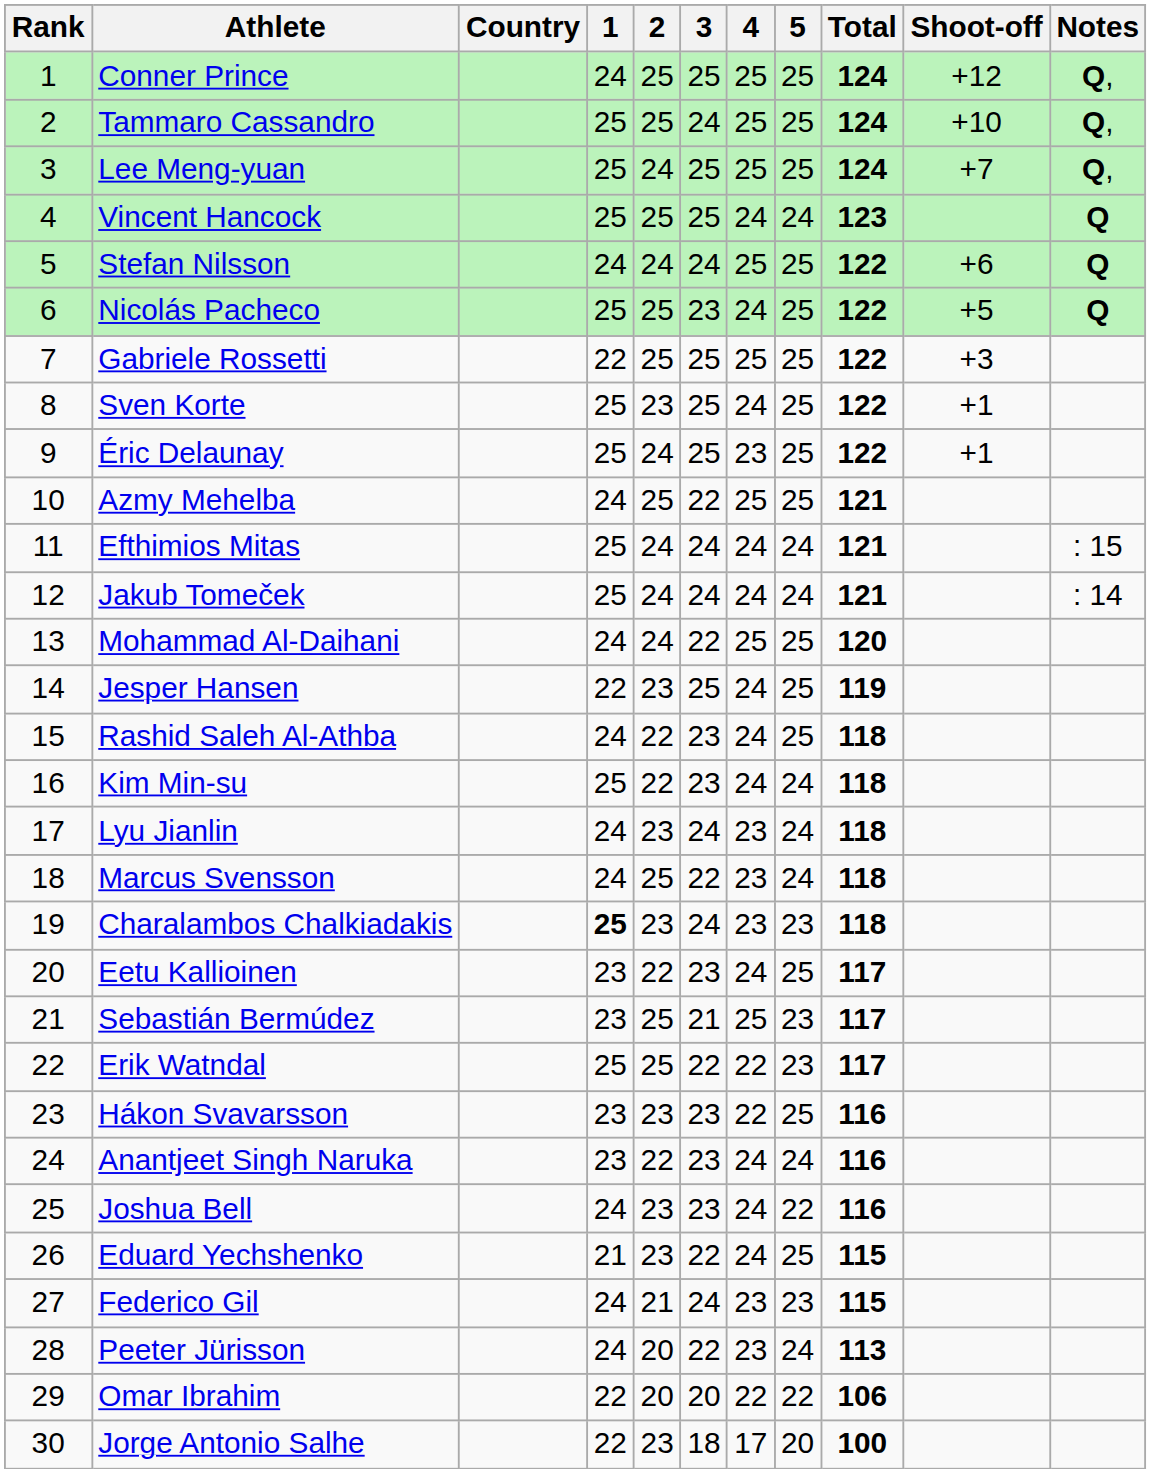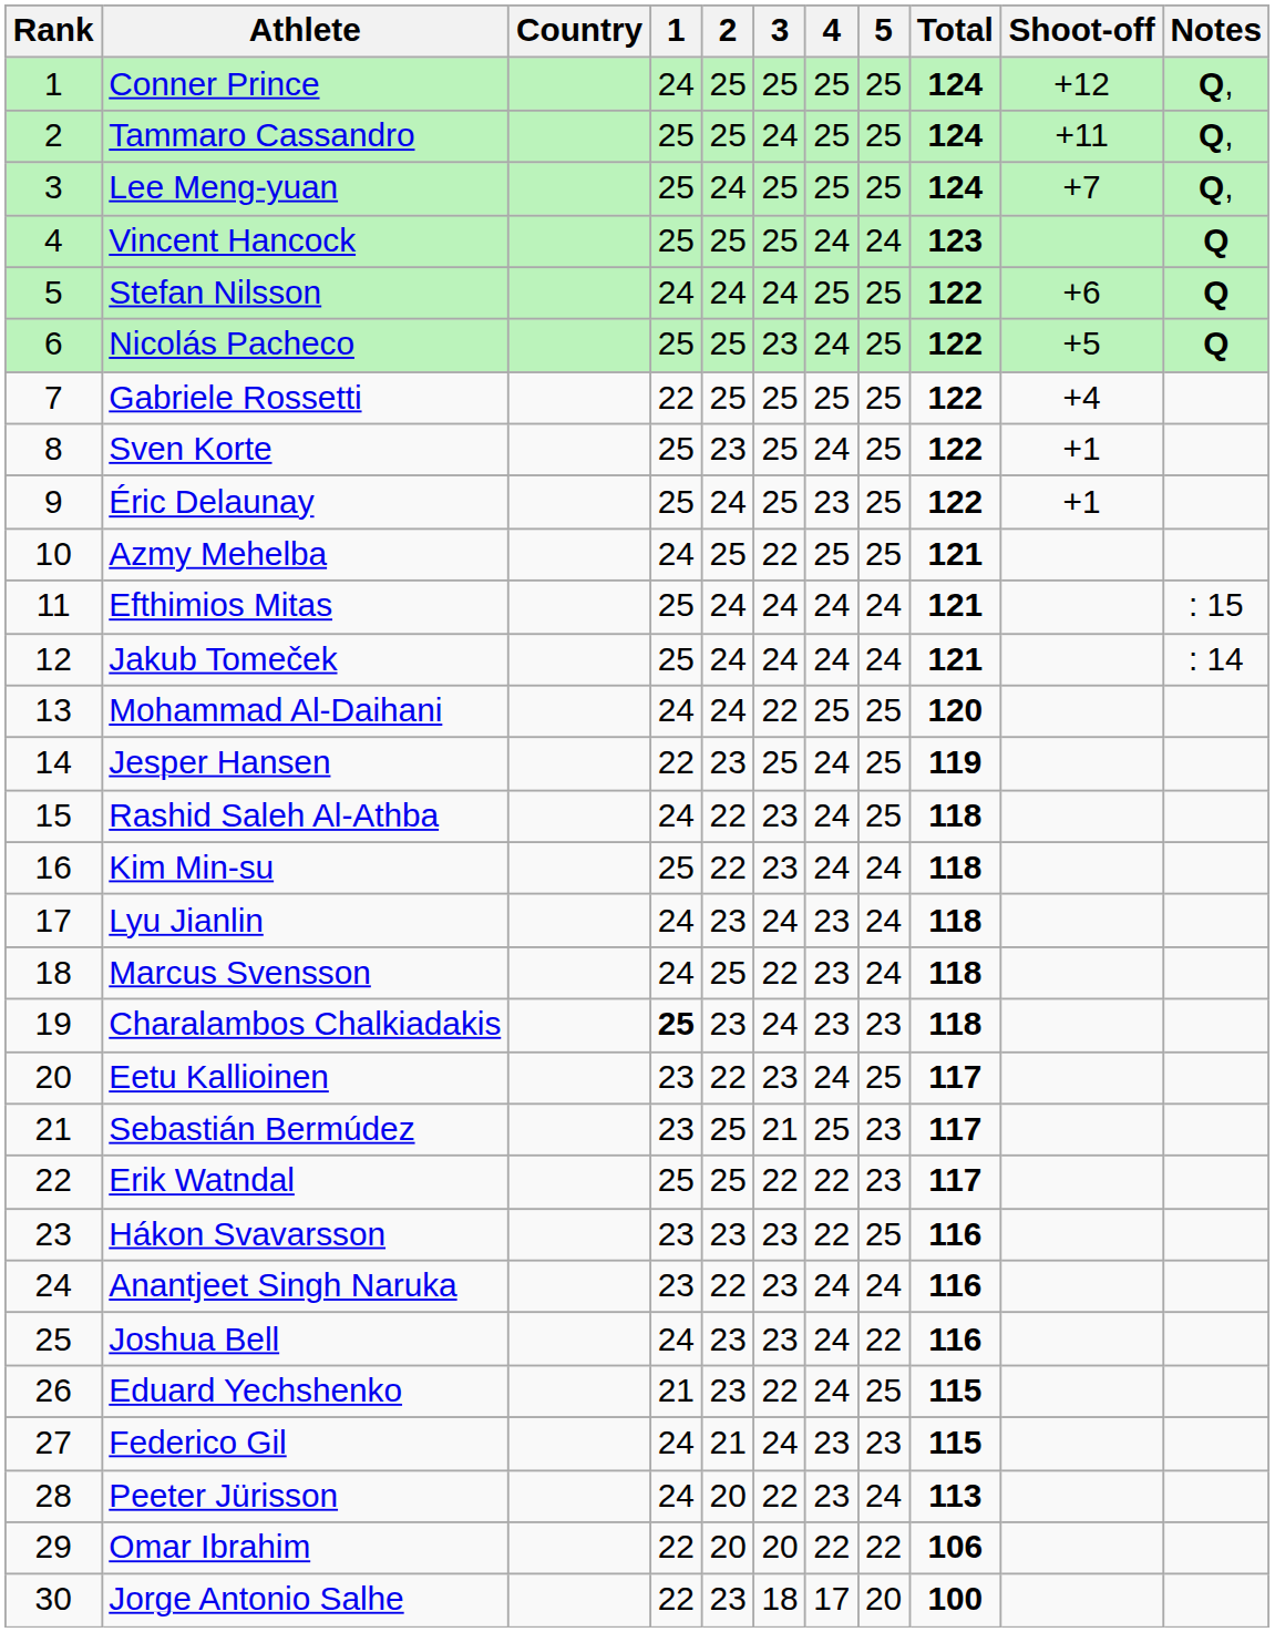 <table class="wikitable sortable" style="text-align:center">
 <tr>
 <th>Rank</th>
 <th>Athlete</th>
 <th>Country</th>
 <th>1</th>
 <th>2</th>
 <th>3</th>
 <th>4</th>
 <th>5</th>
 <th>Total</th>
 <th class="unsortable">Shoot-off</th>
 <th class="unsortable">Notes</th>
 </tr>
 <tr bgcolor="#BBF3BB">
 <td>1</td>
 <td align="left"><a href='#'>Conner Prince</a></td>
 <td align="left"></td>
 <td>24</td>
 <td>25</td>
 <td>25</td>
 <td>25</td>
 <td>25</td>
 <td><strong>124</strong></td>
 <td>+12</td>
 <td><strong>Q</strong>, </td>
 </tr>
 <tr bgcolor="#BBF3BB">
 <td>2</td>
 <td align="left"><a href='#'>Tammaro Cassandro</a></td>
 <td align="left"></td>
 <td>25</td>
 <td>25</td>
 <td>24</td>
 <td>25</td>
 <td>25</td>
 <td><strong>124</strong></td>
-<td>+10</td>
+<td>+11</td>
 <td><strong>Q</strong>, </td>
 </tr>
 <tr bgcolor="#BBF3BB">
 <td>3</td>
 <td align="left"><a href='#'>Lee Meng-yuan</a></td>
 <td align="left"></td>
 <td>25</td>
 <td>24</td>
 <td>25</td>
 <td>25</td>
 <td>25</td>
 <td><strong>124</strong></td>
 <td>+7</td>
 <td><strong>Q</strong>, </td>
 </tr>
 <tr bgcolor="#BBF3BB">
 <td>4</td>
 <td align="left"><a href='#'>Vincent Hancock</a></td>
 <td align="left"></td>
 <td>25</td>
 <td>25</td>
 <td>25</td>
 <td>24</td>
 <td>24</td>
 <td><strong>123</strong></td>
 <td></td>
 <td><strong>Q</strong></td>
 </tr>
 <tr bgcolor="#BBF3BB">
 <td>5</td>
 <td align="left"><a href='#'>Stefan Nilsson</a></td>
 <td align="left"></td>
 <td>24</td>
 <td>24</td>
 <td>24</td>
 <td>25</td>
 <td>25</td>
 <td><strong>122</strong></td>
 <td>+6</td>
 <td><strong>Q</strong></td>
 </tr>
 <tr bgcolor="#BBF3BB">
 <td>6</td>
 <td align="left"><a href='#'>Nicolás Pacheco</a></td>
 <td align="left"></td>
 <td>25</td>
 <td>25</td>
 <td>23</td>
 <td>24</td>
 <td>25</td>
 <td><strong>122</strong></td>
 <td>+5</td>
 <td><strong>Q</strong></td>
 </tr>
 <tr>
 <td>7</td>
 <td align="left"><a href='#'>Gabriele Rossetti</a></td>
 <td align="left"></td>
 <td>22</td>
 <td>25</td>
 <td>25</td>
 <td>25</td>
 <td>25</td>
 <td><strong>122</strong></td>
-<td>+3</td>
+<td>+4</td>
 <td></td>
 </tr>
 <tr>
 <td>8</td>
 <td align="left"><a href='#'>Sven Korte</a></td>
 <td align="left"></td>
 <td>25</td>
 <td>23</td>
 <td>25</td>
 <td>24</td>
 <td>25</td>
 <td><strong>122</strong></td>
 <td>+1</td>
 <td></td>
 </tr>
 <tr>
 <td>9</td>
 <td align="left"><a href='#'>Éric Delaunay</a></td>
 <td align="left"></td>
 <td>25</td>
 <td>24</td>
 <td>25</td>
 <td>23</td>
 <td>25</td>
 <td><strong>122</strong></td>
 <td>+1</td>
 <td></td>
 </tr>
 <tr>
 <td>10</td>
 <td align="left"><a href='#'>Azmy Mehelba</a></td>
 <td align="left"></td>
 <td>24</td>
 <td>25</td>
 <td>22</td>
 <td>25</td>
 <td>25</td>
 <td><strong>121</strong></td>
 <td></td>
 <td></td>
 </tr>
 <tr>
 <td>11</td>
 <td align="left"><a href='#'>Efthimios Mitas</a></td>
 <td align="left"></td>
 <td>25</td>
 <td>24</td>
 <td>24</td>
 <td>24</td>
 <td>24</td>
 <td><strong>121</strong></td>
 <td></td>
 <td>: 15</td>
 </tr>
 <tr>
 <td>12</td>
 <td align="left"><a href='#'>Jakub Tomeček</a></td>
 <td align="left"></td>
 <td>25</td>
 <td>24</td>
 <td>24</td>
 <td>24</td>
 <td>24</td>
 <td><strong>121</strong></td>
 <td></td>
 <td>: 14</td>
 </tr>
 <tr>
 <td>13</td>
 <td align="left"><a href='#'>Mohammad Al-Daihani</a></td>
 <td align="left"></td>
 <td>24</td>
 <td>24</td>
 <td>22</td>
 <td>25</td>
 <td>25</td>
 <td><strong>120</strong></td>
 <td></td>
 <td></td>
 </tr>
 <tr>
 <td>14</td>
 <td align="left"><a href='#'>Jesper Hansen</a></td>
 <td align="left"></td>
 <td>22</td>
 <td>23</td>
 <td>25</td>
 <td>24</td>
 <td>25</td>
 <td><strong>119</strong></td>
 <td></td>
 <td></td>
 </tr>
 <tr>
 <td>15</td>
 <td align="left"><a href='#'>Rashid Saleh Al-Athba</a></td>
 <td align="left"></td>
 <td>24</td>
 <td>22</td>
 <td>23</td>
 <td>24</td>
 <td>25</td>
 <td><strong>118</strong></td>
 <td></td>
 <td></td>
 </tr>
 <tr>
 <td>16</td>
 <td align="left"><a href='#'>Kim Min-su</a></td>
 <td align="left"></td>
 <td>25</td>
 <td>22</td>
 <td>23</td>
 <td>24</td>
 <td>24</td>
 <td><strong>118</strong></td>
 <td></td>
 <td></td>
 </tr>
 <tr>
 <td>17</td>
 <td align="left"><a href='#'>Lyu Jianlin</a></td>
 <td align="left"></td>
 <td>24</td>
 <td>23</td>
 <td>24</td>
 <td>23</td>
 <td>24</td>
 <td><strong>118</strong></td>
 <td></td>
 <td></td>
 </tr>
 <tr>
 <td>18</td>
 <td align="left"><a href='#'>Marcus Svensson</a></td>
 <td align="left"></td>
 <td>24</td>
 <td>25</td>
 <td>22</td>
 <td>23</td>
 <td>24</td>
 <td><strong>118</strong></td>
 <td></td>
 <td></td>
 </tr>
 <tr>
 <td>19</td>
 <td align="left"><a href='#'>Charalambos Chalkiadakis</a></td>
 <td align="left"></td>
 <td><strong>25</strong></td>
 <td>23</td>
 <td>24</td>
 <td>23</td>
 <td>23</td>
 <td><strong>118</strong></td>
 <td></td>
 <td></td>
 </tr>
 <tr>
 <td>20</td>
 <td align="left"><a href='#'>Eetu Kallioinen</a></td>
 <td align="left"></td>
 <td>23</td>
 <td>22</td>
 <td>23</td>
 <td>24</td>
 <td>25</td>
 <td><strong>117</strong></td>
 <td></td>
 <td></td>
 </tr>
 <tr>
 <td>21</td>
 <td align="left"><a href='#'>Sebastián Bermúdez</a></td>
 <td align="left"></td>
 <td>23</td>
 <td>25</td>
 <td>21</td>
 <td>25</td>
 <td>23</td>
 <td><strong>117</strong></td>
 <td></td>
 <td></td>
 </tr>
 <tr>
 <td>22</td>
 <td align="left"><a href='#'>Erik Watndal</a></td>
 <td align="left"></td>
 <td>25</td>
 <td>25</td>
 <td>22</td>
 <td>22</td>
 <td>23</td>
 <td><strong>117</strong></td>
 <td></td>
 <td></td>
 </tr>
 <tr>
 <td>23</td>
 <td align="left"><a href='#'>Hákon Svavarsson</a></td>
 <td align="left"></td>
 <td>23</td>
 <td>23</td>
 <td>23</td>
 <td>22</td>
 <td>25</td>
 <td><strong>116</strong></td>
 <td></td>
 <td></td>
 </tr>
 <tr>
 <td>24</td>
 <td align="left"><a href='#'>Anantjeet Singh Naruka</a></td>
 <td align="left"></td>
 <td>23</td>
 <td>22</td>
 <td>23</td>
 <td>24</td>
 <td>24</td>
 <td><strong>116</strong></td>
 <td></td>
 <td></td>
 </tr>
 <tr>
 <td>25</td>
 <td align="left"><a href='#'>Joshua Bell</a></td>
 <td align="left"></td>
 <td>24</td>
 <td>23</td>
 <td>23</td>
 <td>24</td>
 <td>22</td>
 <td><strong>116</strong></td>
 <td></td>
 <td></td>
 </tr>
 <tr>
 <td>26</td>
 <td align="left"><a href='#'>Eduard Yechshenko</a></td>
 <td align="left"></td>
 <td>21</td>
 <td>23</td>
 <td>22</td>
 <td>24</td>
 <td>25</td>
 <td><strong>115</strong></td>
 <td></td>
 <td></td>
 </tr>
 <tr>
 <td>27</td>
 <td align="left"><a href='#'>Federico Gil</a></td>
 <td align="left"></td>
 <td>24</td>
 <td>21</td>
 <td>24</td>
 <td>23</td>
 <td>23</td>
 <td><strong>115</strong></td>
 <td></td>
 <td></td>
 </tr>
 <tr>
 <td>28</td>
 <td align="left"><a href='#'>Peeter Jürisson</a></td>
 <td align="left"></td>
 <td>24</td>
 <td>20</td>
 <td>22</td>
 <td>23</td>
 <td>24</td>
 <td><strong>113</strong></td>
 <td></td>
 <td></td>
 </tr>
 <tr>
 <td>29</td>
 <td align="left"><a href='#'>Omar Ibrahim</a></td>
 <td align="left"></td>
 <td>22</td>
 <td>20</td>
 <td>20</td>
 <td>22</td>
 <td>22</td>
 <td><strong>106</strong></td>
 <td></td>
 <td></td>
 </tr>
 <tr>
 <td>30</td>
 <td align="left"><a href='#'>Jorge Antonio Salhe</a></td>
 <td align="left"></td>
 <td>22</td>
 <td>23</td>
 <td>18</td>
 <td>17</td>
 <td>20</td>
 <td><strong>100</strong></td>
 <td></td>
 <td></td>
 </tr>
 </table>
